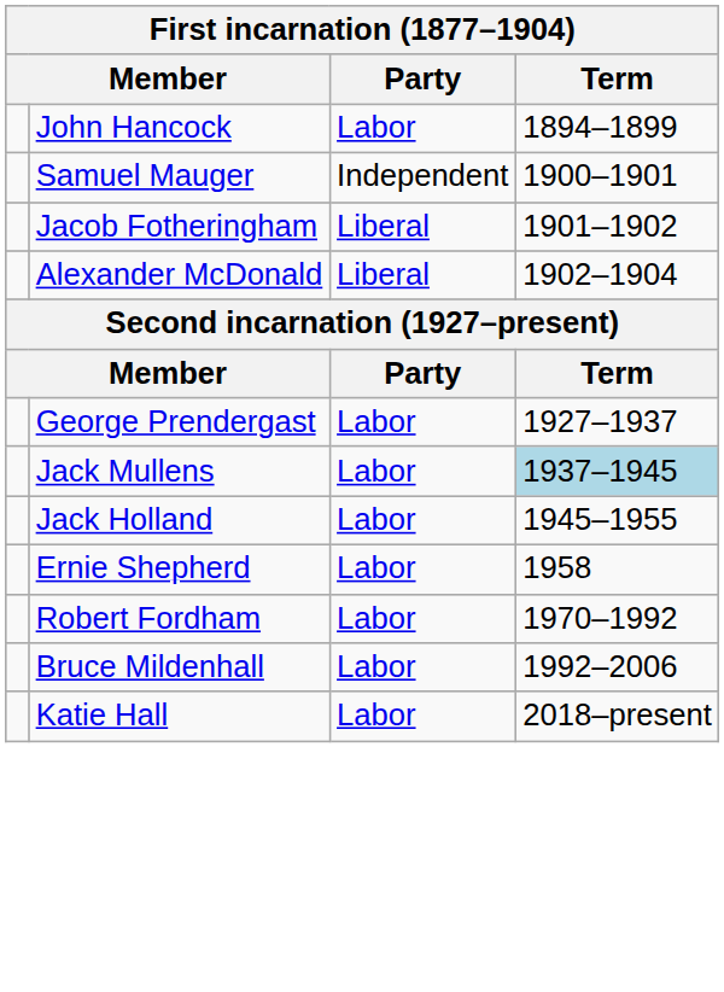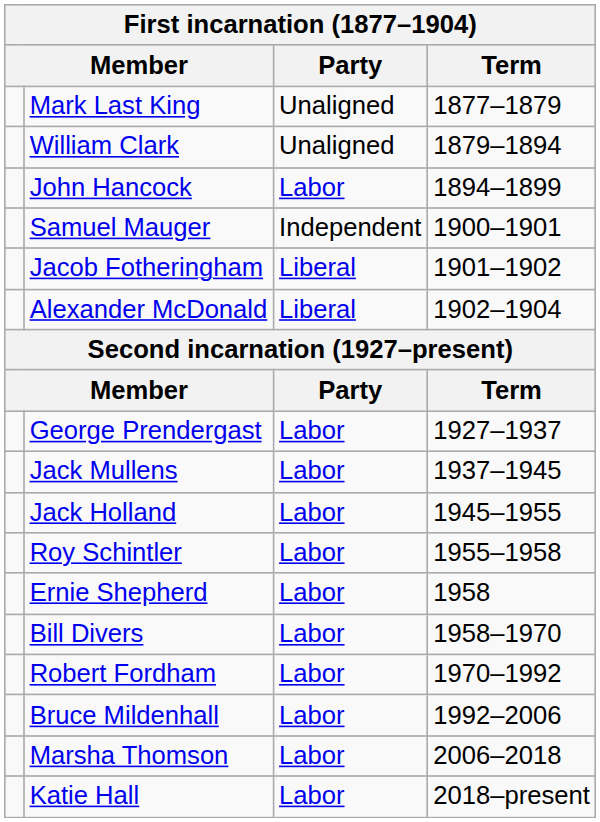 <table class="wikitable">
 <tr>
 <th colspan="4">First incarnation (1877–1904)</th>
 </tr>
 <tr>
 <th colspan="2">Member</th>
 <th>Party</th>
 <th>Term</th>
+</tr>
+<tr>
+<td> </td>
+<td><a href='#'>Mark Last King</a></td>
+<td>Unaligned</td>
+<td>1877–1879</td>
+</tr>
+<tr>
+<td> </td>
+<td><a href='#'>William Clark</a></td>
+<td>Unaligned</td>
+<td>1879–1894</td>
 </tr>
 <tr>
 <td> </td>
 <td><a href='#'>John Hancock</a></td>
 <td><a href='#'>Labor</a></td>
 <td>1894–1899</td>
 </tr>
 <tr>
 <td> </td>
 <td><a href='#'>Samuel Mauger</a></td>
 <td>Independent</td>
 <td>1900–1901</td>
 </tr>
 <tr>
 <td> </td>
 <td><a href='#'>Jacob Fotheringham</a></td>
 <td><a href='#'>Liberal</a></td>
 <td>1901–1902</td>
 </tr>
 <tr>
 <td> </td>
 <td><a href='#'>Alexander McDonald</a></td>
 <td><a href='#'>Liberal</a></td>
 <td>1902–1904</td>
 </tr>
 <tr>
 <th colspan="4">Second incarnation (1927–present)</th>
 </tr>
 <tr>
 <th colspan="2">Member</th>
 <th>Party</th>
 <th>Term</th>
 </tr>
 <tr>
 <td> </td>
 <td><a href='#'>George Prendergast</a></td>
 <td><a href='#'>Labor</a></td>
 <td>1927–1937</td>
 </tr>
 <tr>
 <td> </td>
 <td><a href='#'>Jack Mullens</a></td>
 <td><a href='#'>Labor</a></td>
-<td style="background: lightblue;">1937–1945</td>
+<td>1937–1945</td>
 </tr>
 <tr>
 <td> </td>
 <td><a href='#'>Jack Holland</a></td>
 <td><a href='#'>Labor</a></td>
 <td>1945–1955</td>
 </tr>
 <tr>
 <td> </td>
+<td><a href='#'>Roy Schintler</a></td>
+<td><a href='#'>Labor</a></td>
+<td>1955–1958</td>
+</tr>
+<tr>
+<td> </td>
 <td><a href='#'>Ernie Shepherd</a></td>
 <td><a href='#'>Labor</a></td>
 <td>1958</td>
+</tr>
+<tr>
+<td> </td>
+<td><a href='#'>Bill Divers</a></td>
+<td><a href='#'>Labor</a></td>
+<td>1958–1970</td>
 </tr>
 <tr>
 <td> </td>
 <td><a href='#'>Robert Fordham</a></td>
 <td><a href='#'>Labor</a></td>
 <td>1970–1992</td>
 </tr>
 <tr>
 <td> </td>
 <td><a href='#'>Bruce Mildenhall</a></td>
 <td><a href='#'>Labor</a></td>
 <td>1992–2006</td>
 </tr>
 <tr>
 <td> </td>
+<td><a href='#'>Marsha Thomson</a></td>
+<td><a href='#'>Labor</a></td>
+<td>2006–2018</td>
+</tr>
+<tr>
+<td> </td>
 <td><a href='#'>Katie Hall</a></td>
 <td><a href='#'>Labor</a></td>
 <td>2018–present</td>
 </tr>
 </table>
